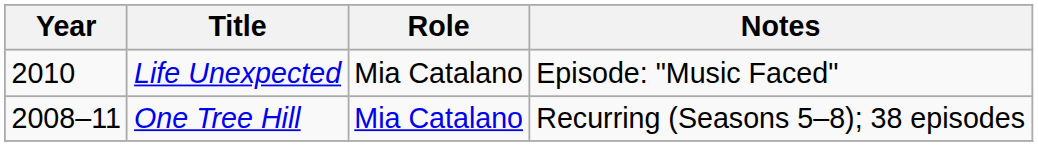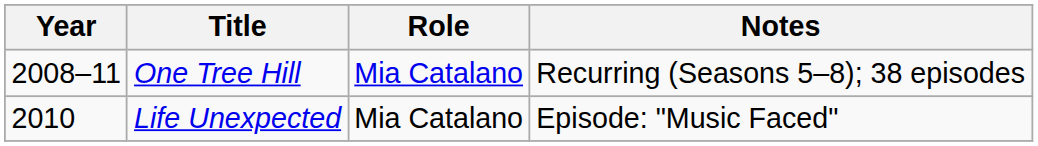 <table class="wikitable sortable">
 <tr>
 <th>Year</th>
 <th>Title</th>
 <th>Role</th>
 <th class="unsortable">Notes</th>
 </tr>
 <tr>
+<td>2008–11</td>
+<td><em><a href='#'>One Tree Hill</a></em></td>
+<td><a href='#'>Mia Catalano</a></td>
+<td>Recurring (Seasons 5–8); 38 episodes</td>
+</tr>
+<tr>
 <td>2010</td>
 <td><em><a href='#'>Life Unexpected</a></em></td>
 <td>Mia Catalano</td>
 <td>Episode: "Music Faced"</td>
 </tr>
-<tr>
-<td>2008–11</td>
-<td><em><a href='#'>One Tree Hill</a></em></td>
-<td><a href='#'>Mia Catalano</a></td>
-<td>Recurring (Seasons 5–8); 38 episodes</td>
-</tr>
 </table>
